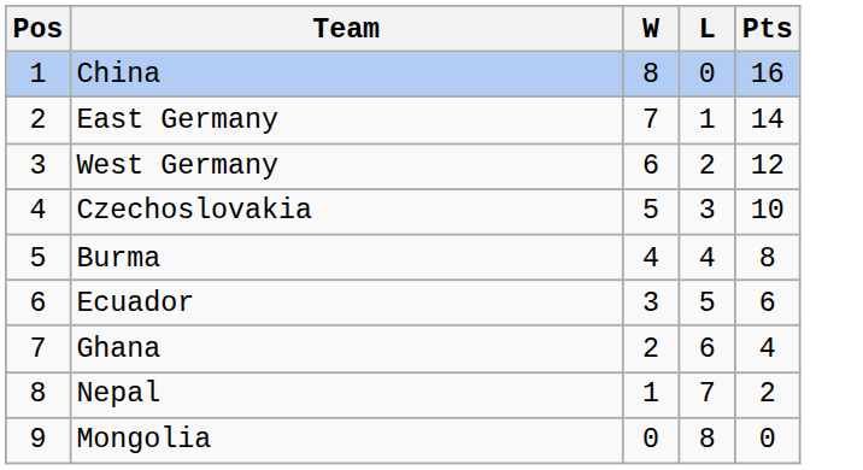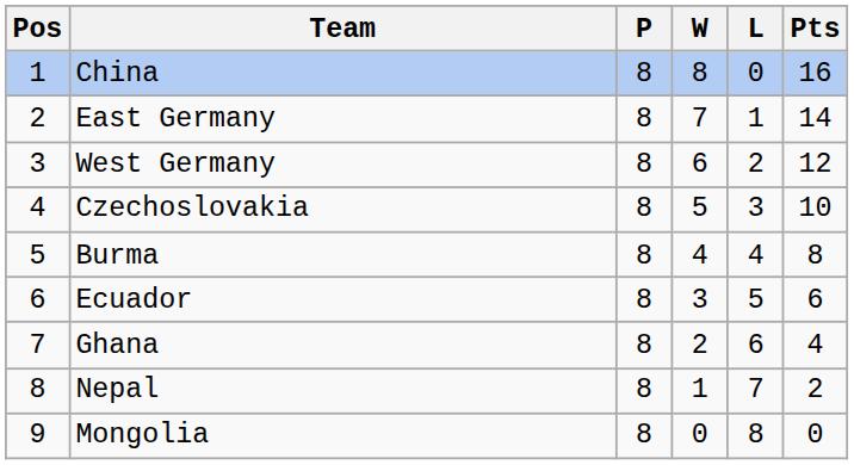 <table class="wikitable" style="font-size: 100%">
 <tr>
 <th width=15>Pos</th>
 <th width=250>Team</th>
+<th width=20>P</th>
 <th width=20>W</th>
 <th width=20>L</th>
 <th width=20>Pts</th>
 </tr>
 <tr align=center style="background: #b2ccf4;">
 <td>1</td>
 <td align="left"> China</td>
 <td>8</td>
+<td>8</td>
 <td>0</td>
 <td>16</td>
 </tr>
 <tr align=center>
 <td>2</td>
 <td align="left"> East Germany</td>
+<td>8</td>
 <td>7</td>
 <td>1</td>
 <td>14</td>
 </tr>
 <tr align=center>
 <td>3</td>
 <td align="left"> West Germany</td>
+<td>8</td>
 <td>6</td>
 <td>2</td>
 <td>12</td>
 </tr>
 <tr align=center>
 <td>4</td>
 <td align="left"> Czechoslovakia</td>
+<td>8</td>
 <td>5</td>
 <td>3</td>
 <td>10</td>
 </tr>
 <tr align=center>
 <td>5</td>
 <td align="left"> Burma</td>
+<td>8</td>
 <td>4</td>
 <td>4</td>
 <td>8</td>
 </tr>
 <tr align=center>
 <td>6</td>
 <td align="left"> Ecuador</td>
+<td>8</td>
 <td>3</td>
 <td>5</td>
 <td>6</td>
 </tr>
 <tr align=center>
 <td>7</td>
 <td align="left"> Ghana</td>
+<td>8</td>
 <td>2</td>
 <td>6</td>
 <td>4</td>
 </tr>
 <tr align=center>
 <td>8</td>
 <td align="left"> Nepal</td>
+<td>8</td>
 <td>1</td>
 <td>7</td>
 <td>2</td>
 </tr>
 <tr align=center>
 <td>9</td>
 <td align="left"> Mongolia</td>
+<td>8</td>
 <td>0</td>
 <td>8</td>
 <td>0</td>
 </tr>
 </table>
